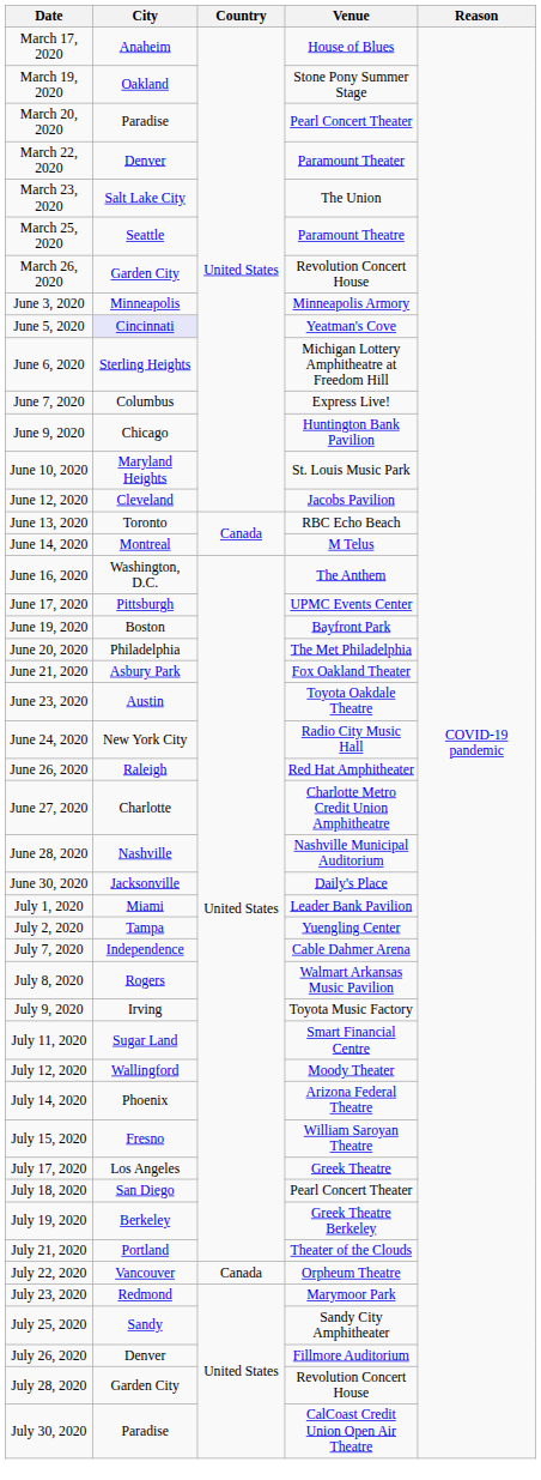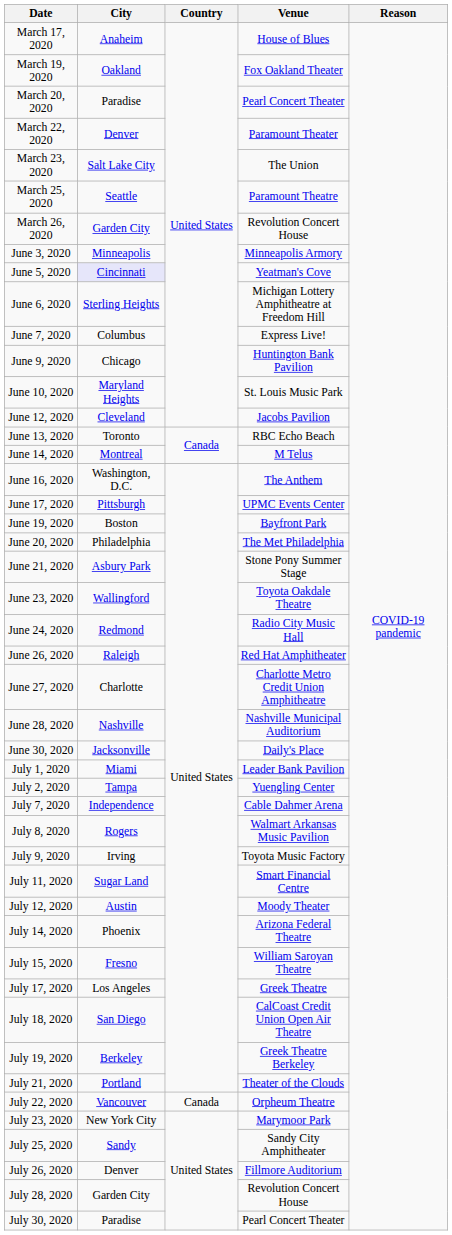 <table class="wikitable plainrowheaders" style="text-align:center;">
 <tr>
 <th scope="col" style="width:12em;">Date</th>
 <th scope="col" style="width:10em;">City</th>
 <th scope="col" style="width:10em;">Country</th>
 <th scope="col" style="width:16em;">Venue</th>
 <th scope="col" style="width:16em;">Reason</th>
 </tr>
 <tr>
 <td>March 17, 2020</td>
 <td><a href='#'>Anaheim</a></td>
 <td rowspan="14"><a href='#'>United States</a></td>
 <td><a href='#'>House of Blues</a></td>
 <td rowspan="46"><a href='#'>COVID-19 pandemic</a></td>
 </tr>
 <tr>
 <td>March 19, 2020</td>
 <td><a href='#'>Oakland</a></td>
-<td>Stone Pony Summer Stage</td>
+<td><a href='#'>Fox Oakland Theater</a></td>
 </tr>
 <tr>
 <td>March 20, 2020</td>
 <td>Paradise</td>
 <td><a href='#'>Pearl Concert Theater</a></td>
 </tr>
 <tr>
 <td>March 22, 2020</td>
 <td><a href='#'>Denver</a></td>
 <td><a href='#'>Paramount Theater</a></td>
 </tr>
 <tr>
 <td>March 23, 2020</td>
 <td><a href='#'>Salt Lake City</a></td>
 <td>The Union</td>
 </tr>
 <tr>
 <td>March 25, 2020</td>
 <td><a href='#'>Seattle</a></td>
 <td><a href='#'>Paramount Theatre</a></td>
 </tr>
 <tr>
 <td>March 26, 2020</td>
 <td><a href='#'>Garden City</a></td>
 <td>Revolution Concert House</td>
 </tr>
 <tr>
 <td>June 3, 2020</td>
 <td><a href='#'>Minneapolis</a></td>
 <td><a href='#'>Minneapolis Armory</a></td>
 </tr>
 <tr>
 <td>June 5, 2020</td>
 <td style="background: lavender;"><a href='#'>Cincinnati</a></td>
 <td><a href='#'>Yeatman's Cove</a></td>
 </tr>
 <tr>
 <td>June 6, 2020</td>
 <td><a href='#'>Sterling Heights</a></td>
 <td>Michigan Lottery Amphitheatre at Freedom Hill</td>
 </tr>
 <tr>
 <td>June 7, 2020</td>
 <td>Columbus</td>
 <td>Express Live!</td>
 </tr>
 <tr>
 <td>June 9, 2020</td>
 <td>Chicago</td>
 <td><a href='#'>Huntington Bank Pavilion</a></td>
 </tr>
 <tr>
 <td>June 10, 2020</td>
 <td><a href='#'>Maryland Heights</a></td>
 <td>St. Louis Music Park</td>
 </tr>
 <tr>
 <td>June 12, 2020</td>
 <td><a href='#'>Cleveland</a></td>
 <td><a href='#'>Jacobs Pavilion</a></td>
 </tr>
 <tr>
 <td>June 13, 2020</td>
 <td>Toronto</td>
 <td rowspan="2"><a href='#'>Canada</a></td>
 <td>RBC Echo Beach</td>
 </tr>
 <tr>
 <td>June 14, 2020</td>
 <td><a href='#'>Montreal</a></td>
 <td><a href='#'>M Telus</a></td>
 </tr>
 <tr>
 <td>June 16, 2020</td>
 <td>Washington, D.C.</td>
 <td rowspan="24">United States</td>
 <td><a href='#'>The Anthem</a></td>
 </tr>
 <tr>
 <td>June 17, 2020</td>
 <td><a href='#'>Pittsburgh</a></td>
 <td><a href='#'>UPMC Events Center</a></td>
 </tr>
 <tr>
 <td>June 19, 2020</td>
 <td>Boston</td>
 <td><a href='#'>Bayfront Park</a></td>
 </tr>
 <tr>
 <td>June 20, 2020</td>
 <td>Philadelphia</td>
 <td><a href='#'>The Met Philadelphia</a></td>
 </tr>
 <tr>
 <td>June 21, 2020</td>
 <td><a href='#'>Asbury Park</a></td>
-<td><a href='#'>Fox Oakland Theater</a></td>
+<td>Stone Pony Summer Stage</td>
 </tr>
 <tr>
 <td>June 23, 2020</td>
-<td><a href='#'>Austin</a></td>
+<td><a href='#'>Wallingford</a></td>
 <td><a href='#'>Toyota Oakdale Theatre</a></td>
 </tr>
 <tr>
 <td>June 24, 2020</td>
-<td>New York City</td>
+<td><a href='#'>Redmond</a></td>
 <td><a href='#'>Radio City Music Hall</a></td>
 </tr>
 <tr>
 <td>June 26, 2020</td>
 <td><a href='#'>Raleigh</a></td>
 <td><a href='#'>Red Hat Amphitheater</a></td>
 </tr>
 <tr>
 <td>June 27, 2020</td>
 <td>Charlotte</td>
 <td><a href='#'>Charlotte Metro Credit Union Amphitheatre</a></td>
 </tr>
 <tr>
 <td>June 28, 2020</td>
 <td><a href='#'>Nashville</a></td>
 <td><a href='#'>Nashville Municipal Auditorium</a></td>
 </tr>
 <tr>
 <td>June 30, 2020</td>
 <td><a href='#'>Jacksonville</a></td>
 <td><a href='#'>Daily's Place</a></td>
 </tr>
 <tr>
 <td>July 1, 2020</td>
 <td><a href='#'>Miami</a></td>
 <td><a href='#'>Leader Bank Pavilion</a></td>
 </tr>
 <tr>
 <td>July 2, 2020</td>
 <td><a href='#'>Tampa</a></td>
 <td><a href='#'>Yuengling Center</a></td>
 </tr>
 <tr>
 <td>July 7, 2020</td>
 <td><a href='#'>Independence</a></td>
 <td><a href='#'>Cable Dahmer Arena</a></td>
 </tr>
 <tr>
 <td>July 8, 2020</td>
 <td><a href='#'>Rogers</a></td>
 <td><a href='#'>Walmart Arkansas Music Pavilion</a></td>
 </tr>
 <tr>
 <td>July 9, 2020</td>
 <td>Irving</td>
 <td>Toyota Music Factory</td>
 </tr>
 <tr>
 <td>July 11, 2020</td>
 <td><a href='#'>Sugar Land</a></td>
 <td><a href='#'>Smart Financial Centre</a></td>
 </tr>
 <tr>
 <td>July 12, 2020</td>
-<td><a href='#'>Wallingford</a></td>
+<td><a href='#'>Austin</a></td>
 <td><a href='#'>Moody Theater</a></td>
 </tr>
 <tr>
 <td>July 14, 2020</td>
 <td>Phoenix</td>
 <td><a href='#'>Arizona Federal Theatre</a></td>
 </tr>
 <tr>
 <td>July 15, 2020</td>
 <td><a href='#'>Fresno</a></td>
 <td><a href='#'>William Saroyan Theatre</a></td>
 </tr>
 <tr>
 <td>July 17, 2020</td>
 <td>Los Angeles</td>
 <td><a href='#'>Greek Theatre</a></td>
 </tr>
 <tr>
 <td>July 18, 2020</td>
 <td><a href='#'>San Diego</a></td>
-<td>Pearl Concert Theater</td>
+<td><a href='#'>CalCoast Credit Union Open Air Theatre</a></td>
 </tr>
 <tr>
 <td>July 19, 2020</td>
 <td><a href='#'>Berkeley</a></td>
 <td><a href='#'>Greek Theatre Berkeley</a></td>
 </tr>
 <tr>
 <td>July 21, 2020</td>
 <td><a href='#'>Portland</a></td>
 <td><a href='#'>Theater of the Clouds</a></td>
 </tr>
 <tr>
 <td>July 22, 2020</td>
 <td><a href='#'>Vancouver</a></td>
 <td>Canada</td>
 <td><a href='#'>Orpheum Theatre</a></td>
 </tr>
 <tr>
 <td>July 23, 2020</td>
-<td><a href='#'>Redmond</a></td>
+<td>New York City</td>
 <td rowspan="5">United States</td>
 <td><a href='#'>Marymoor Park</a></td>
 </tr>
 <tr>
 <td>July 25, 2020</td>
 <td><a href='#'>Sandy</a></td>
 <td>Sandy City Amphitheater</td>
 </tr>
 <tr>
 <td>July 26, 2020</td>
 <td>Denver</td>
 <td><a href='#'>Fillmore Auditorium</a></td>
 </tr>
 <tr>
 <td>July 28, 2020</td>
 <td>Garden City</td>
 <td>Revolution Concert House</td>
 </tr>
 <tr>
 <td>July 30, 2020</td>
 <td>Paradise</td>
-<td><a href='#'>CalCoast Credit Union Open Air Theatre</a></td>
+<td>Pearl Concert Theater</td>
 </tr>
 </table>
